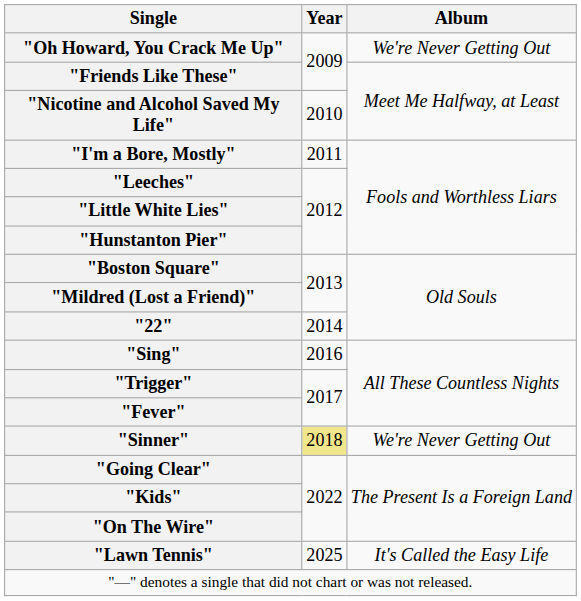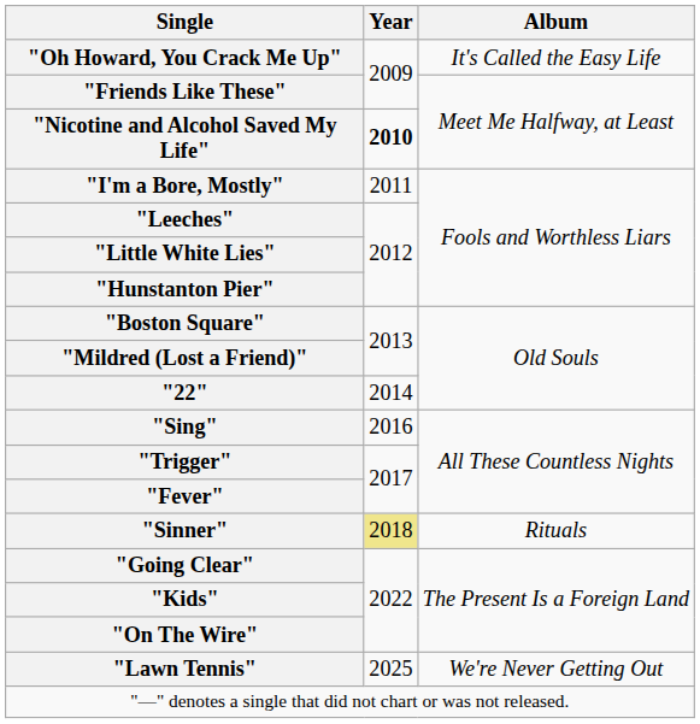 <table class="wikitable plainrowheaders" style="text-align:center;">
 <tr>
 <th scope="col" style="width:16em">Single</th>
 <th scope="col">Year</th>
 <th scope="col">Album</th>
 </tr>
 <tr>
 <th scope="row">"Oh Howard, You Crack Me Up"</th>
 <td rowspan="2">2009</td>
-<td rowspan="1"><em> We're Never Getting Out </em></td>
+<td><em>It's Called the Easy Life</em></td>
 </tr>
 <tr>
 <th scope="row">"Friends Like These"</th>
 <td rowspan="2"><em>Meet Me Halfway, at Least</em></td>
 </tr>
 <tr>
 <th scope="row">"Nicotine and Alcohol Saved My Life"</th>
-<td>2010</td>
+<td><strong>2010</strong></td>
 </tr>
 <tr>
 <th scope="row">"I'm a Bore, Mostly"</th>
 <td>2011</td>
 <td rowspan="4"><em>Fools and Worthless Liars</em></td>
 </tr>
 <tr>
 <th scope="row">"Leeches"</th>
 <td rowspan="3">2012</td>
 </tr>
 <tr>
 <th scope="row">"Little White Lies" </th>
 </tr>
 <tr>
 <th scope="row">"Hunstanton Pier"</th>
 </tr>
 <tr>
 <th scope="row">"Boston Square"</th>
 <td rowspan="2">2013</td>
 <td rowspan="3"><em>Old Souls</em></td>
 </tr>
 <tr>
 <th scope="row">"Mildred (Lost a Friend)"</th>
 </tr>
 <tr>
 <th scope="row">"22"</th>
 <td>2014</td>
 </tr>
 <tr>
 <th scope="row">"Sing"</th>
 <td>2016</td>
 <td rowspan="3"><em>All These Countless Nights</em></td>
 </tr>
 <tr>
 <th scope="row">"Trigger"</th>
 <td rowspan="2">2017</td>
 </tr>
 <tr>
 <th scope="row">"Fever"</th>
 </tr>
 <tr>
 <th scope="row">"Sinner"</th>
 <td style="background: khaki;">2018</td>
-<td rowspan="1"><em> We're Never Getting Out </em></td>
+<td><em>Rituals</em></td>
 </tr>
 <tr>
 <th scope="row">"Going Clear"</th>
 <td rowspan="3">2022</td>
 <td rowspan="3"><em> The Present Is a Foreign Land </em></td>
 </tr>
 <tr>
 <th scope="row">"Kids"</th>
 </tr>
 <tr>
 <th scope="row">"On The Wire"</th>
 </tr>
 <tr>
 <th scope="row">"Lawn Tennis"</th>
 <td rowspan="1">2025</td>
-<td><em>It's Called the Easy Life</em></td>
+<td rowspan="1"><em> We're Never Getting Out </em></td>
 </tr>
 <tr>
 <td colspan="18" style="font-size:85%">"—" denotes a single that did not chart or was not released.</td>
 </tr>
 </table>
